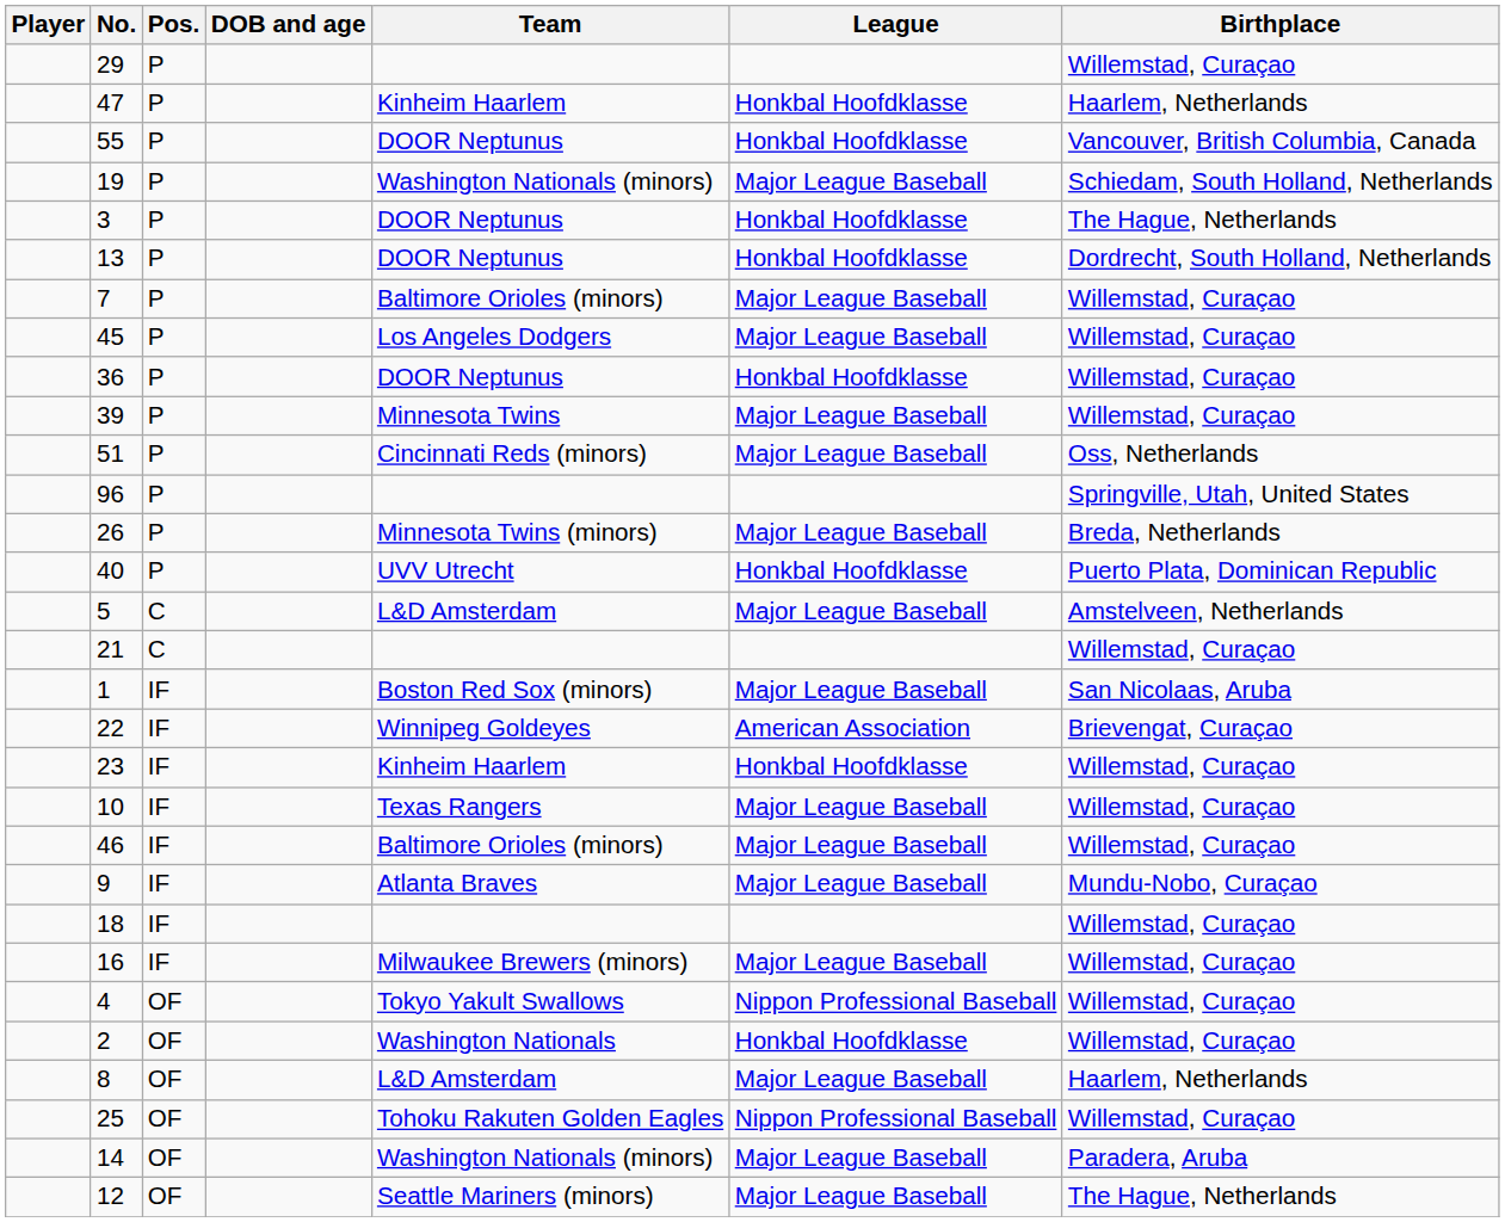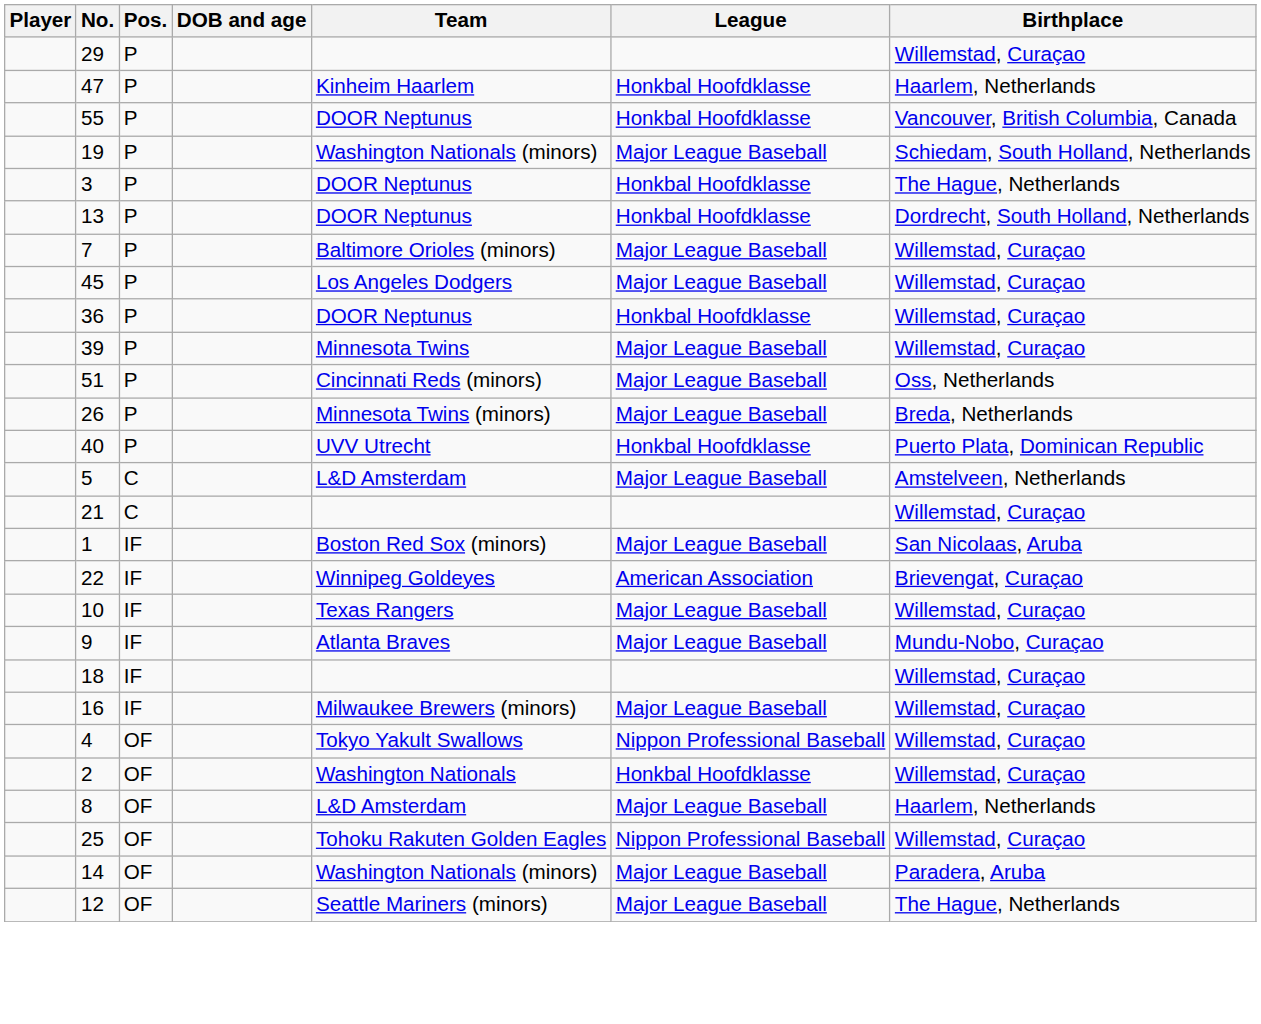 <table class="wikitable sortable">
 <tr>
 <th>Player</th>
 <th>No.</th>
 <th>Pos.</th>
 <th>DOB and age</th>
 <th>Team</th>
 <th>League</th>
 <th>Birthplace</th>
 </tr>
 <tr>
 <td></td>
 <td>29</td>
 <td>P</td>
 <td></td>
 <td></td>
 <td></td>
 <td><a href='#'>Willemstad</a>, <a href='#'>Curaçao</a></td>
 </tr>
 <tr>
 <td></td>
 <td>47</td>
 <td>P</td>
 <td></td>
 <td> <a href='#'>Kinheim Haarlem</a></td>
 <td><a href='#'>Honkbal Hoofdklasse</a></td>
 <td><a href='#'>Haarlem</a>, Netherlands</td>
 </tr>
 <tr>
 <td></td>
 <td>55</td>
 <td>P</td>
 <td></td>
 <td> <a href='#'>DOOR Neptunus</a></td>
 <td><a href='#'>Honkbal Hoofdklasse</a></td>
 <td><a href='#'>Vancouver</a>, <a href='#'>British Columbia</a>, Canada</td>
 </tr>
 <tr>
 <td></td>
 <td>19</td>
 <td>P</td>
 <td></td>
 <td> <a href='#'>Washington Nationals</a> (minors)</td>
 <td><a href='#'>Major League Baseball</a></td>
 <td><a href='#'>Schiedam</a>, <a href='#'>South Holland</a>, Netherlands</td>
 </tr>
 <tr>
 <td></td>
 <td>3</td>
 <td>P</td>
 <td></td>
 <td> <a href='#'>DOOR Neptunus</a></td>
 <td><a href='#'>Honkbal Hoofdklasse</a></td>
 <td><a href='#'>The Hague</a>, Netherlands</td>
 </tr>
 <tr>
 <td></td>
 <td>13</td>
 <td>P</td>
 <td></td>
 <td> <a href='#'>DOOR Neptunus</a></td>
 <td><a href='#'>Honkbal Hoofdklasse</a></td>
 <td><a href='#'>Dordrecht</a>, <a href='#'>South Holland</a>, Netherlands</td>
 </tr>
 <tr>
 <td></td>
 <td>7</td>
 <td>P</td>
 <td></td>
 <td> <a href='#'>Baltimore Orioles</a> (minors)</td>
 <td><a href='#'>Major League Baseball</a></td>
 <td><a href='#'>Willemstad</a>, <a href='#'>Curaçao</a></td>
 </tr>
 <tr>
 <td></td>
 <td>45</td>
 <td>P</td>
 <td></td>
 <td> <a href='#'>Los Angeles Dodgers</a></td>
 <td><a href='#'>Major League Baseball</a></td>
 <td><a href='#'>Willemstad</a>, <a href='#'>Curaçao</a></td>
 </tr>
 <tr>
 <td></td>
 <td>36</td>
 <td>P</td>
 <td></td>
 <td> <a href='#'>DOOR Neptunus</a></td>
 <td><a href='#'>Honkbal Hoofdklasse</a></td>
 <td><a href='#'>Willemstad</a>, <a href='#'>Curaçao</a></td>
 </tr>
 <tr>
 <td></td>
 <td>39</td>
 <td>P</td>
 <td></td>
 <td> <a href='#'>Minnesota Twins</a></td>
 <td><a href='#'>Major League Baseball</a></td>
 <td><a href='#'>Willemstad</a>, <a href='#'>Curaçao</a></td>
 </tr>
 <tr>
 <td></td>
 <td>51</td>
 <td>P</td>
 <td></td>
 <td> <a href='#'>Cincinnati Reds</a> (minors)</td>
 <td><a href='#'>Major League Baseball</a></td>
 <td><a href='#'>Oss</a>, Netherlands</td>
 </tr>
 <tr>
 <td></td>
-<td>96</td>
-<td>P</td>
-<td></td>
-<td></td>
-<td></td>
-<td><a href='#'>Springville, Utah</a>, United States</td>
-</tr>
-<tr>
-<td></td>
 <td>26</td>
 <td>P</td>
 <td></td>
 <td> <a href='#'>Minnesota Twins</a> (minors)</td>
 <td><a href='#'>Major League Baseball</a></td>
 <td><a href='#'>Breda</a>, Netherlands</td>
 </tr>
 <tr>
 <td></td>
 <td>40</td>
 <td>P</td>
 <td></td>
 <td> <a href='#'>UVV Utrecht</a></td>
 <td><a href='#'>Honkbal Hoofdklasse</a></td>
 <td><a href='#'>Puerto Plata</a>, <a href='#'>Dominican Republic</a></td>
 </tr>
 <tr>
 <td></td>
 <td>5</td>
 <td>C</td>
 <td></td>
 <td> <a href='#'>L&D Amsterdam</a></td>
 <td><a href='#'>Major League Baseball</a></td>
 <td><a href='#'>Amstelveen</a>, Netherlands</td>
 </tr>
 <tr>
 <td></td>
 <td>21</td>
 <td>C</td>
 <td></td>
 <td></td>
 <td></td>
 <td><a href='#'>Willemstad</a>, <a href='#'>Curaçao</a></td>
 </tr>
 <tr>
 <td></td>
 <td>1</td>
 <td>IF</td>
 <td></td>
 <td> <a href='#'>Boston Red Sox</a> (minors)</td>
 <td><a href='#'>Major League Baseball</a></td>
 <td><a href='#'>San Nicolaas</a>, <a href='#'>Aruba</a></td>
 </tr>
 <tr>
 <td></td>
 <td>22</td>
 <td>IF</td>
 <td></td>
 <td> <a href='#'>Winnipeg Goldeyes</a></td>
 <td><a href='#'>American Association</a></td>
 <td><a href='#'>Brievengat</a>, <a href='#'>Curaçao</a></td>
 </tr>
 <tr>
 <td></td>
-<td>23</td>
-<td>IF</td>
-<td></td>
-<td> <a href='#'>Kinheim Haarlem</a></td>
-<td><a href='#'>Honkbal Hoofdklasse</a></td>
-<td><a href='#'>Willemstad</a>, <a href='#'>Curaçao</a></td>
-</tr>
-<tr>
-<td></td>
 <td>10</td>
 <td>IF</td>
 <td></td>
 <td> <a href='#'>Texas Rangers</a></td>
-<td><a href='#'>Major League Baseball</a></td>
-<td><a href='#'>Willemstad</a>, <a href='#'>Curaçao</a></td>
-</tr>
-<tr>
-<td></td>
-<td>46</td>
-<td>IF</td>
-<td></td>
-<td> <a href='#'>Baltimore Orioles</a> (minors)</td>
 <td><a href='#'>Major League Baseball</a></td>
 <td><a href='#'>Willemstad</a>, <a href='#'>Curaçao</a></td>
 </tr>
 <tr>
 <td></td>
 <td>9</td>
 <td>IF</td>
 <td></td>
 <td> <a href='#'>Atlanta Braves</a></td>
 <td><a href='#'>Major League Baseball</a></td>
 <td><a href='#'>Mundu-Nobo</a>, <a href='#'>Curaçao</a></td>
 </tr>
 <tr>
 <td></td>
 <td>18</td>
 <td>IF</td>
 <td></td>
 <td></td>
 <td></td>
 <td><a href='#'>Willemstad</a>, <a href='#'>Curaçao</a></td>
 </tr>
 <tr>
 <td></td>
 <td>16</td>
 <td>IF</td>
 <td></td>
 <td> <a href='#'>Milwaukee Brewers</a> (minors)</td>
 <td><a href='#'>Major League Baseball</a></td>
 <td><a href='#'>Willemstad</a>, <a href='#'>Curaçao</a></td>
 </tr>
 <tr>
 <td></td>
 <td>4</td>
 <td>OF</td>
 <td></td>
 <td> <a href='#'>Tokyo Yakult Swallows</a></td>
 <td><a href='#'>Nippon Professional Baseball</a></td>
 <td><a href='#'>Willemstad</a>, <a href='#'>Curaçao</a></td>
 </tr>
 <tr>
 <td></td>
 <td>2</td>
 <td>OF</td>
 <td></td>
 <td> <a href='#'>Washington Nationals</a></td>
 <td><a href='#'>Honkbal Hoofdklasse</a></td>
 <td><a href='#'>Willemstad</a>, <a href='#'>Curaçao</a></td>
 </tr>
 <tr>
 <td></td>
 <td>8</td>
 <td>OF</td>
 <td></td>
 <td> <a href='#'>L&D Amsterdam</a></td>
 <td><a href='#'>Major League Baseball</a></td>
 <td><a href='#'>Haarlem</a>, Netherlands</td>
 </tr>
 <tr>
 <td></td>
 <td>25</td>
 <td>OF</td>
 <td></td>
 <td> <a href='#'>Tohoku Rakuten Golden Eagles</a></td>
 <td><a href='#'>Nippon Professional Baseball</a></td>
 <td><a href='#'>Willemstad</a>, <a href='#'>Curaçao</a></td>
 </tr>
 <tr>
 <td></td>
 <td>14</td>
 <td>OF</td>
 <td></td>
 <td> <a href='#'>Washington Nationals</a> (minors)</td>
 <td><a href='#'>Major League Baseball</a></td>
 <td><a href='#'>Paradera</a>, <a href='#'>Aruba</a></td>
 </tr>
 <tr>
 <td></td>
 <td>12</td>
 <td>OF</td>
 <td></td>
 <td> <a href='#'>Seattle Mariners</a> (minors)</td>
 <td><a href='#'>Major League Baseball</a></td>
 <td><a href='#'>The Hague</a>, Netherlands</td>
 </tr>
 </table>
